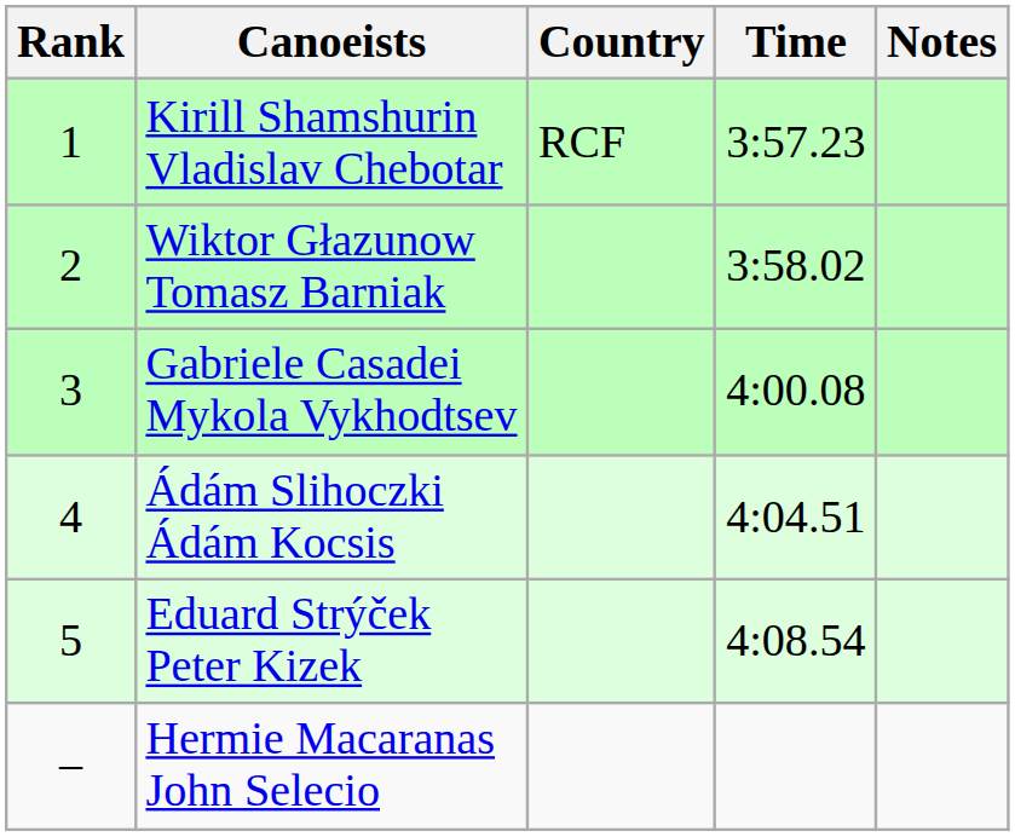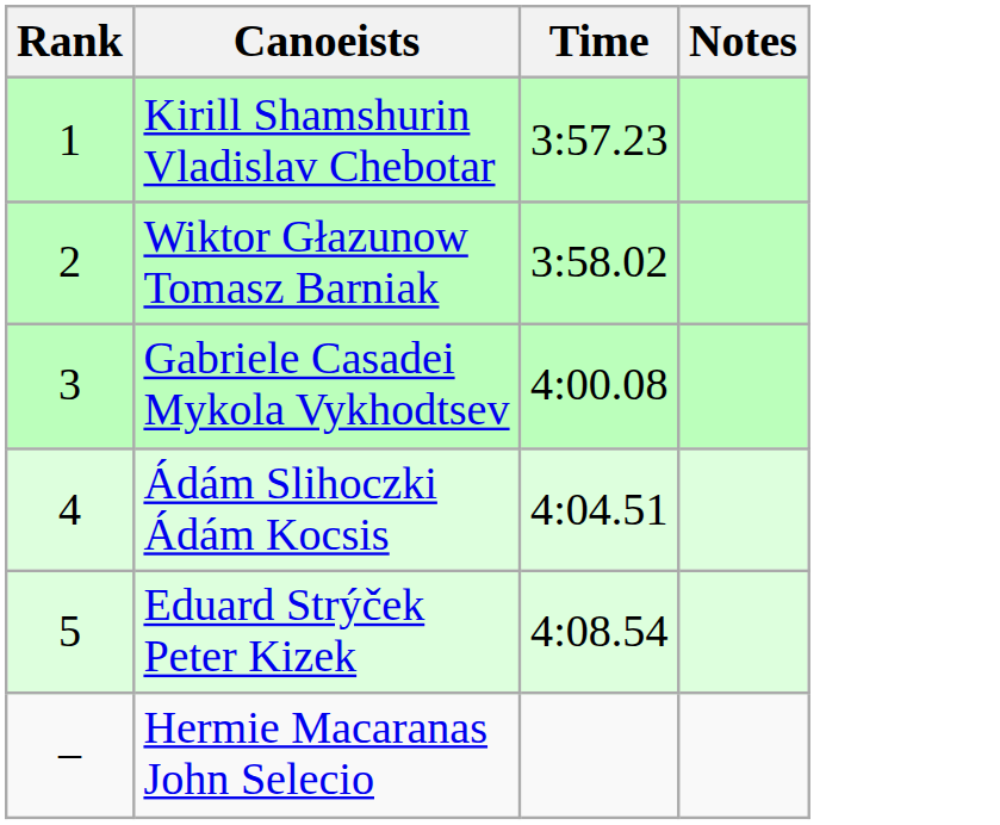 <table class="wikitable" style="text-align:center">
 <tr>
 <th>Rank</th>
 <th>Canoeists</th>
-<th>Country</th>
 <th>Time</th>
 <th>Notes</th>
 </tr>
 <tr bgcolor=bbffbb>
 <td>1</td>
 <td align="left"><a href='#'>Kirill Shamshurin</a><br><a href='#'>Vladislav Chebotar</a></td>
-<td align="left"> RCF</td>
 <td>3:57.23</td>
 <td></td>
 </tr>
 <tr bgcolor=bbffbb>
 <td>2</td>
 <td align="left"><a href='#'>Wiktor Głazunow</a><br><a href='#'>Tomasz Barniak</a></td>
-<td align="left"></td>
 <td>3:58.02</td>
 <td></td>
 </tr>
 <tr bgcolor=bbffbb>
 <td>3</td>
 <td align="left"><a href='#'>Gabriele Casadei</a><br><a href='#'>Mykola Vykhodtsev</a></td>
-<td align="left"></td>
 <td>4:00.08</td>
 <td></td>
 </tr>
 <tr bgcolor=ddffdd>
 <td>4</td>
 <td align="left"><a href='#'>Ádám Slihoczki</a><br><a href='#'>Ádám Kocsis</a></td>
-<td align="left"></td>
 <td>4:04.51</td>
 <td></td>
 </tr>
 <tr bgcolor=ddffdd>
 <td>5</td>
 <td align="left"><a href='#'>Eduard Strýček</a><br><a href='#'>Peter Kizek</a></td>
-<td align="left"></td>
 <td>4:08.54</td>
 <td></td>
 </tr>
 <tr>
 <td>–</td>
 <td align="left"><a href='#'>Hermie Macaranas</a><br><a href='#'>John Selecio</a></td>
-<td align="left"></td>
 <td></td>
 <td></td>
 </tr>
 </table>
